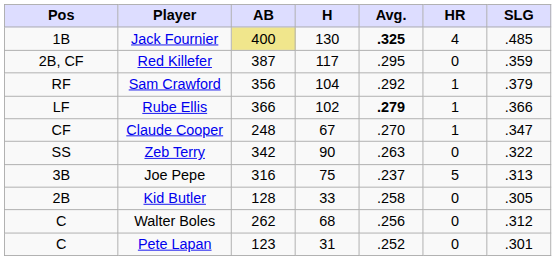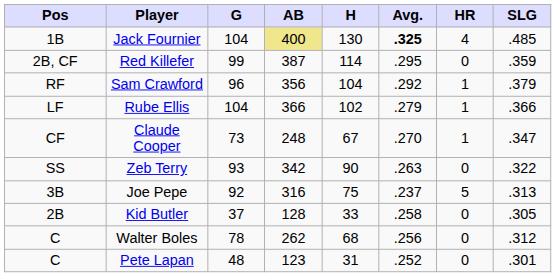 <table class="wikitable sortable">
 <tr>
 <th style="background:#ddf; width:16%;">Pos</th>
 <th style="background:#ddf; width:16%;">Player</th>
+<th style="background:#ddf; width:9%;">G</th>
 <th style="background:#ddf; width:9%;">AB</th>
 <th style="background:#ddf; width:9%;">H</th>
 <th style="background:#ddf; width:9%;">Avg.</th>
 <th style="background:#ddf; width:9%;">HR</th>
 <th style="background:#ddf; width:9%;">SLG</th>
 </tr>
 <tr style="text-align:center;">
 <td>1B</td>
 <td><a href='#'>Jack Fournier</a></td>
+<td>104</td>
 <td style="background: khaki;">400</td>
 <td>130</td>
 <td><strong>.325</strong></td>
 <td>4</td>
 <td>.485</td>
 </tr>
 <tr style="text-align:center;">
 <td>2B, CF</td>
 <td><a href='#'>Red Killefer</a></td>
+<td>99</td>
 <td>387</td>
-<td>117</td>
+<td>114</td>
 <td>.295</td>
 <td>0</td>
 <td>.359</td>
 </tr>
 <tr style="text-align:center;">
 <td>RF</td>
 <td><a href='#'>Sam Crawford</a></td>
+<td>96</td>
 <td>356</td>
 <td>104</td>
 <td>.292</td>
 <td>1</td>
 <td>.379</td>
 </tr>
 <tr style="text-align:center;">
 <td>LF</td>
 <td><a href='#'>Rube Ellis</a></td>
+<td>104</td>
 <td>366</td>
 <td>102</td>
-<td><strong>.279</strong></td>
+<td>.279</td>
 <td>1</td>
 <td>.366</td>
 </tr>
 <tr style="text-align:center;">
 <td>CF</td>
 <td><a href='#'>Claude Cooper</a></td>
+<td>73</td>
 <td>248</td>
 <td>67</td>
 <td>.270</td>
 <td>1</td>
 <td>.347</td>
 </tr>
 <tr style="text-align:center;">
 <td>SS</td>
 <td><a href='#'>Zeb Terry</a></td>
+<td>93</td>
 <td>342</td>
 <td>90</td>
 <td>.263</td>
 <td>0</td>
 <td>.322</td>
 </tr>
 <tr style="text-align:center;">
 <td>3B</td>
 <td>Joe Pepe</td>
+<td>92</td>
 <td>316</td>
 <td>75</td>
 <td>.237</td>
 <td>5</td>
 <td>.313</td>
 </tr>
 <tr style="text-align:center;">
 <td>2B</td>
 <td><a href='#'>Kid Butler</a></td>
+<td>37</td>
 <td>128</td>
 <td>33</td>
 <td>.258</td>
 <td>0</td>
 <td>.305</td>
 </tr>
 <tr style="text-align:center;">
 <td>C</td>
 <td>Walter Boles</td>
+<td>78</td>
 <td>262</td>
 <td>68</td>
 <td>.256</td>
 <td>0</td>
 <td>.312</td>
 </tr>
 <tr style="text-align:center;">
 <td>C</td>
 <td><a href='#'>Pete Lapan</a></td>
+<td>48</td>
 <td>123</td>
 <td>31</td>
 <td>.252</td>
 <td>0</td>
 <td>.301</td>
 </tr>
 </table>
